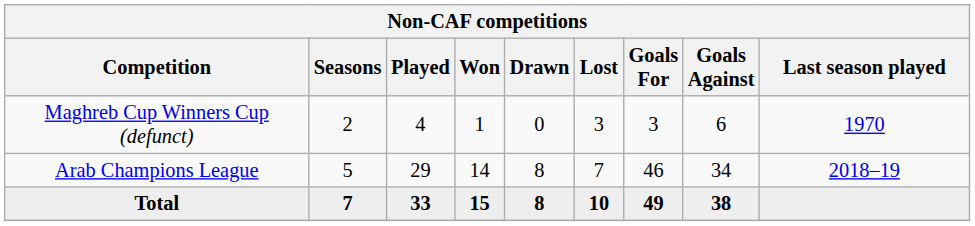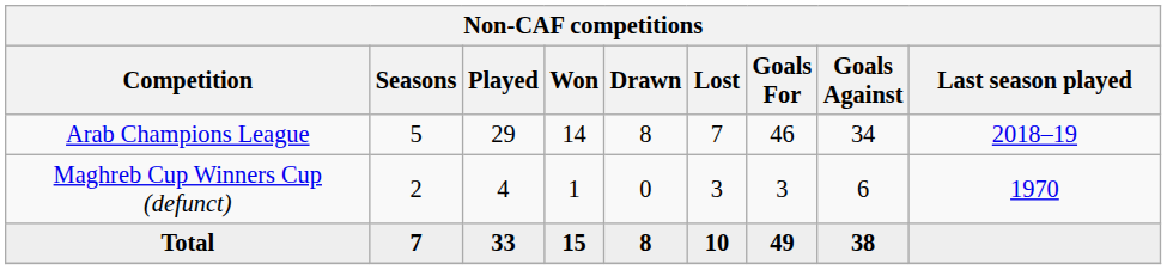 <table class="wikitable" style="font-size:95%; text-align: center;">
 <tr>
 <th colspan="9">Non-CAF competitions</th>
 </tr>
 <tr>
 <th width="220">Competition</th>
 <th width="30">Seasons</th>
 <th width="30">Played</th>
 <th width="30">Won</th>
 <th width="30">Drawn</th>
 <th width="30">Lost</th>
 <th width="30">Goals For</th>
 <th width="30">Goals Against</th>
 <th width="150">Last season played</th>
 </tr>
 <tr>
+<td><a href='#'>Arab Champions League</a></td>
+<td>5</td>
+<td>29</td>
+<td>14</td>
+<td>8</td>
+<td>7</td>
+<td>46</td>
+<td>34</td>
+<td><a href='#'>2018–19</a></td>
+</tr>
+<tr>
 <td><a href='#'>Maghreb Cup Winners Cup</a> <em>(defunct)</em></td>
 <td>2</td>
 <td>4</td>
 <td>1</td>
 <td>0</td>
 <td>3</td>
 <td>3</td>
 <td>6</td>
 <td><a href='#'>1970</a></td>
-</tr>
-<tr>
-<td><a href='#'>Arab Champions League</a></td>
-<td>5</td>
-<td>29</td>
-<td>14</td>
-<td>8</td>
-<td>7</td>
-<td>46</td>
-<td>34</td>
-<td><a href='#'>2018–19</a></td>
 </tr>
 <tr bgcolor=#EEEEEE>
 <td><strong>Total</strong></td>
 <td><strong>7</strong></td>
 <td><strong>33</strong></td>
 <td><strong>15</strong></td>
 <td><strong>8</strong></td>
 <td><strong>10</strong></td>
 <td><strong>49</strong></td>
 <td><strong>38</strong></td>
 <td></td>
 </tr>
 <tr>
 </tr>
 </table>
